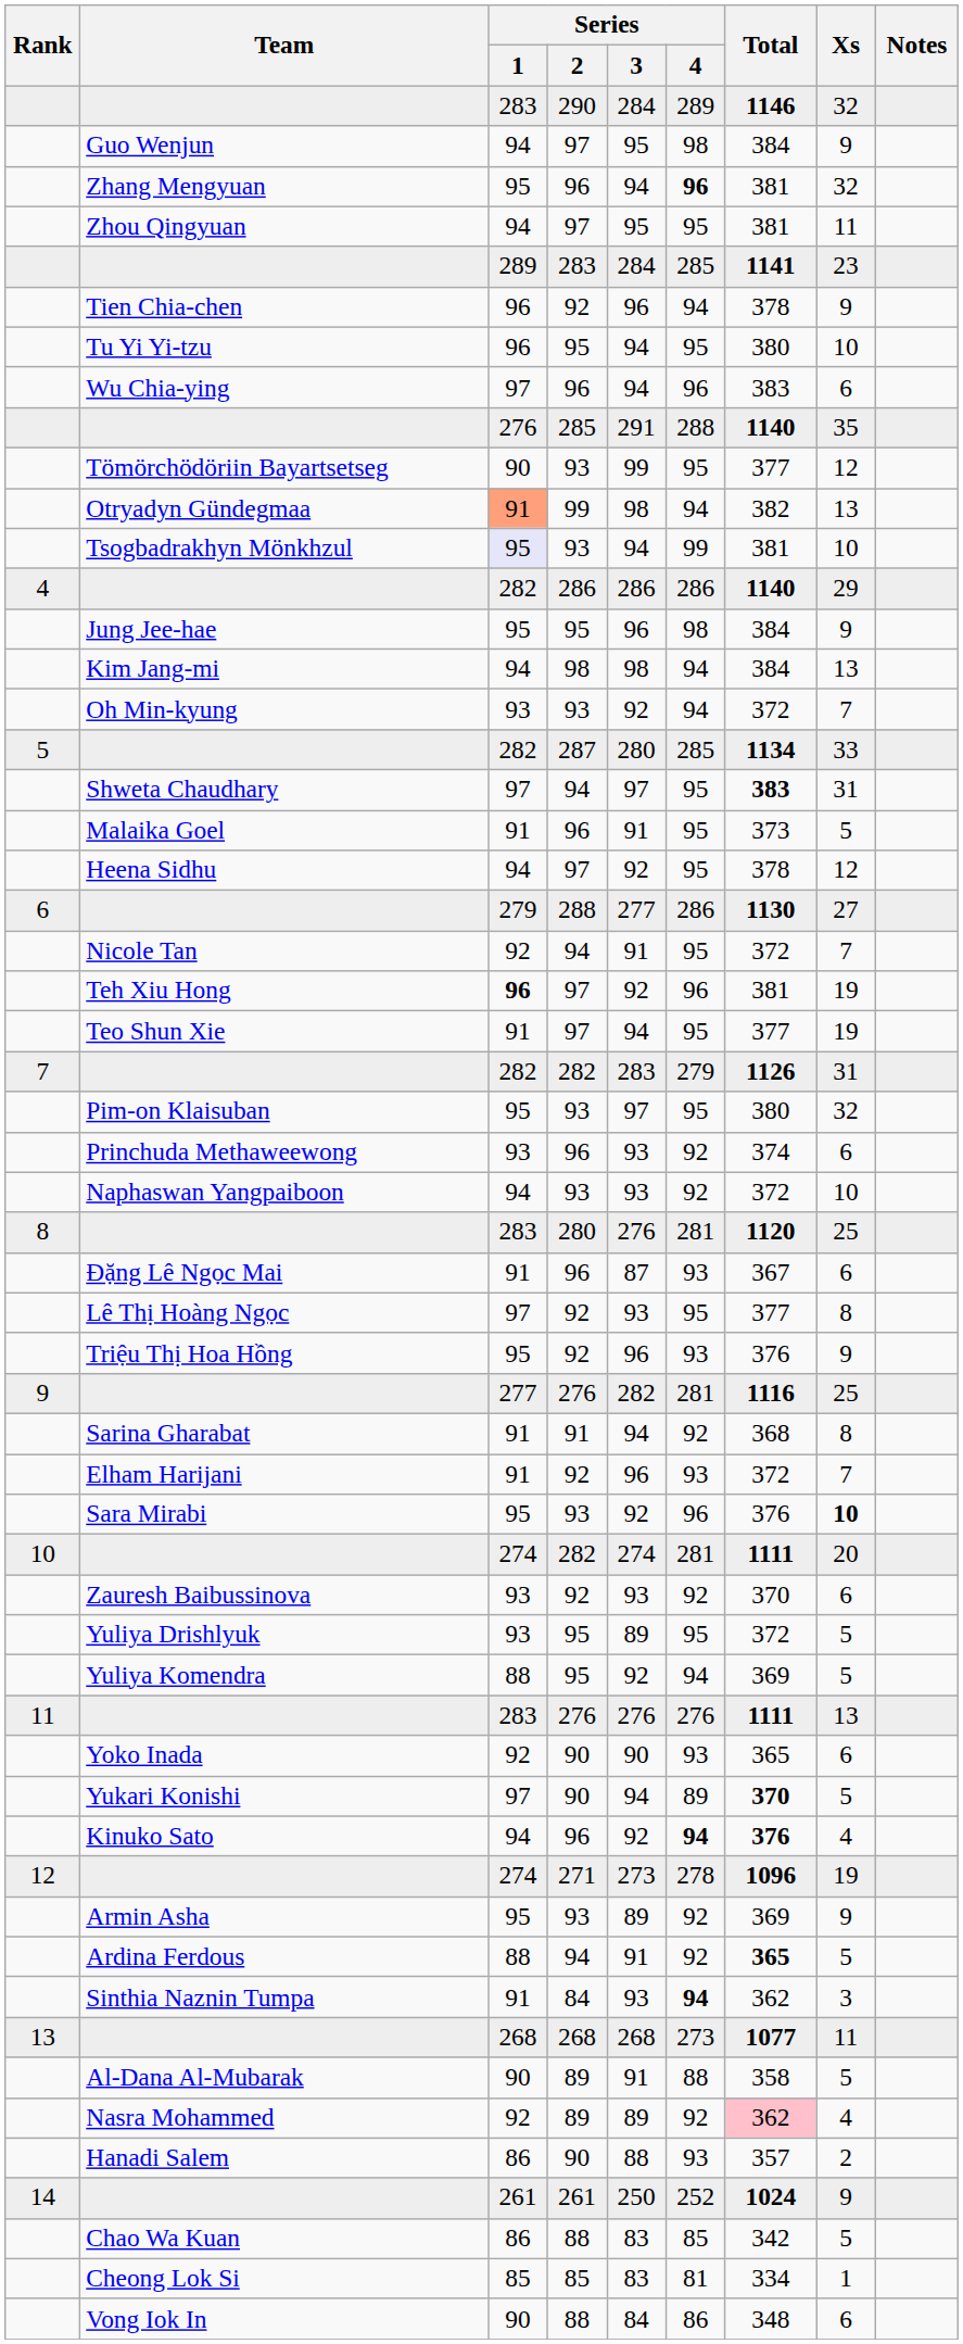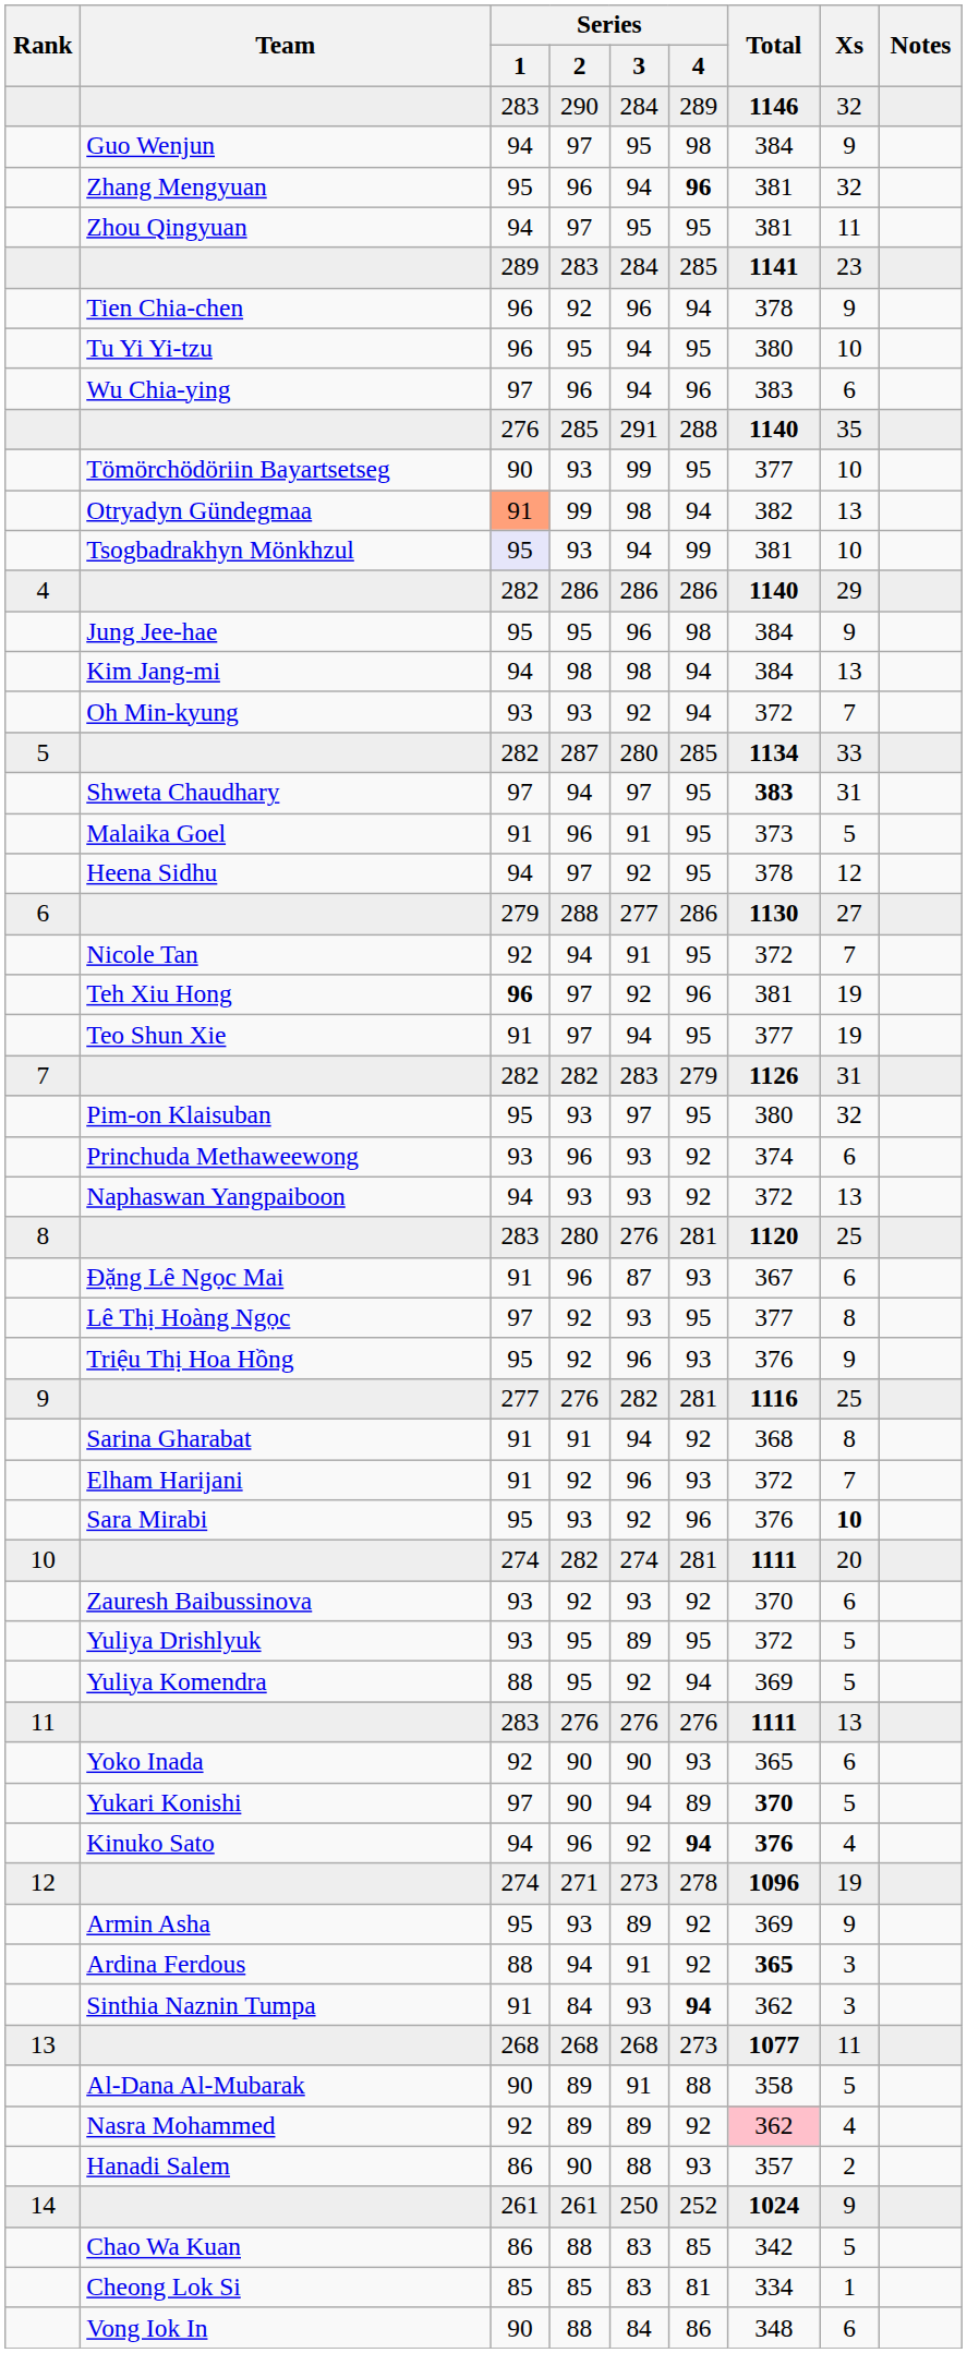 <table class="wikitable" style="text-align:center">
 <tr>
 <th rowspan=2 width=40>Rank</th>
 <th rowspan=2 width=250>Team</th>
 <th colspan=4>Series</th>
 <th rowspan=2 width=50>Total</th>
 <th rowspan=2 width=30>Xs</th>
 <th rowspan=2 width=45>Notes</th>
 </tr>
 <tr>
 <th width=30>1</th>
 <th width=30>2</th>
 <th width=30>3</th>
 <th width=30>4</th>
 </tr>
 <tr bgcolor=eeeeee>
 <td></td>
 <td align=left></td>
 <td>283</td>
 <td>290</td>
 <td>284</td>
 <td>289</td>
 <td><strong>1146</strong></td>
 <td>32</td>
 <td></td>
 </tr>
 <tr>
 <td></td>
 <td align=left><a href='#'>Guo Wenjun</a></td>
 <td>94</td>
 <td>97</td>
 <td>95</td>
 <td>98</td>
 <td>384</td>
 <td>9</td>
 <td></td>
 </tr>
 <tr>
 <td></td>
 <td align=left><a href='#'>Zhang Mengyuan</a></td>
 <td>95</td>
 <td>96</td>
 <td>94</td>
 <td><strong>96</strong></td>
 <td>381</td>
 <td>32</td>
 <td></td>
 </tr>
 <tr>
 <td></td>
 <td align=left><a href='#'>Zhou Qingyuan</a></td>
 <td>94</td>
 <td>97</td>
 <td>95</td>
 <td>95</td>
 <td>381</td>
 <td>11</td>
 <td></td>
 </tr>
 <tr bgcolor=eeeeee>
 <td></td>
 <td align=left></td>
 <td>289</td>
 <td>283</td>
 <td>284</td>
 <td>285</td>
 <td><strong>1141</strong></td>
 <td>23</td>
 <td></td>
 </tr>
 <tr>
 <td></td>
 <td align=left><a href='#'>Tien Chia-chen</a></td>
 <td>96</td>
 <td>92</td>
 <td>96</td>
 <td>94</td>
 <td>378</td>
 <td>9</td>
 <td></td>
 </tr>
 <tr>
 <td></td>
 <td align=left><a href='#'>Tu Yi Yi-tzu</a></td>
 <td>96</td>
 <td>95</td>
 <td>94</td>
 <td>95</td>
 <td>380</td>
 <td>10</td>
 <td></td>
 </tr>
 <tr>
 <td></td>
 <td align=left><a href='#'>Wu Chia-ying</a></td>
 <td>97</td>
 <td>96</td>
 <td>94</td>
 <td>96</td>
 <td>383</td>
 <td>6</td>
 <td></td>
 </tr>
 <tr bgcolor=eeeeee>
 <td></td>
 <td align=left></td>
 <td>276</td>
 <td>285</td>
 <td>291</td>
 <td>288</td>
 <td><strong>1140</strong></td>
 <td>35</td>
 <td></td>
 </tr>
 <tr>
 <td></td>
 <td align=left><a href='#'>Tömörchödöriin Bayartsetseg</a></td>
 <td>90</td>
 <td>93</td>
 <td>99</td>
 <td>95</td>
 <td>377</td>
-<td>12</td>
+<td>10</td>
 <td></td>
 </tr>
 <tr>
 <td></td>
 <td align=left><a href='#'>Otryadyn Gündegmaa</a></td>
 <td style="background: lightsalmon;">91</td>
 <td>99</td>
 <td>98</td>
 <td>94</td>
 <td>382</td>
 <td>13</td>
 <td></td>
 </tr>
 <tr>
 <td></td>
 <td align=left><a href='#'>Tsogbadrakhyn Mönkhzul</a></td>
 <td style="background: lavender;">95</td>
 <td>93</td>
 <td>94</td>
 <td>99</td>
 <td>381</td>
 <td>10</td>
 <td></td>
 </tr>
 <tr bgcolor=eeeeee>
 <td>4</td>
 <td align=left></td>
 <td>282</td>
 <td>286</td>
 <td>286</td>
 <td>286</td>
 <td><strong>1140</strong></td>
 <td>29</td>
 <td></td>
 </tr>
 <tr>
 <td></td>
 <td align=left><a href='#'>Jung Jee-hae</a></td>
 <td>95</td>
 <td>95</td>
 <td>96</td>
 <td>98</td>
 <td>384</td>
 <td>9</td>
 <td></td>
 </tr>
 <tr>
 <td></td>
 <td align=left><a href='#'>Kim Jang-mi</a></td>
 <td>94</td>
 <td>98</td>
 <td>98</td>
 <td>94</td>
 <td>384</td>
 <td>13</td>
 <td></td>
 </tr>
 <tr>
 <td></td>
 <td align=left><a href='#'>Oh Min-kyung</a></td>
 <td>93</td>
 <td>93</td>
 <td>92</td>
 <td>94</td>
 <td>372</td>
 <td>7</td>
 <td></td>
 </tr>
 <tr bgcolor=eeeeee>
 <td>5</td>
 <td align=left></td>
 <td>282</td>
 <td>287</td>
 <td>280</td>
 <td>285</td>
 <td><strong>1134</strong></td>
 <td>33</td>
 <td></td>
 </tr>
 <tr>
 <td></td>
 <td align=left><a href='#'>Shweta Chaudhary</a></td>
 <td>97</td>
 <td>94</td>
 <td>97</td>
 <td>95</td>
 <td><strong>383</strong></td>
 <td>31</td>
 <td></td>
 </tr>
 <tr>
 <td></td>
 <td align=left><a href='#'>Malaika Goel</a></td>
 <td>91</td>
 <td>96</td>
 <td>91</td>
 <td>95</td>
 <td>373</td>
 <td>5</td>
 <td></td>
 </tr>
 <tr>
 <td></td>
 <td align=left><a href='#'>Heena Sidhu</a></td>
 <td>94</td>
 <td>97</td>
 <td>92</td>
 <td>95</td>
 <td>378</td>
 <td>12</td>
 <td></td>
 </tr>
 <tr bgcolor=eeeeee>
 <td>6</td>
 <td align=left></td>
 <td>279</td>
 <td>288</td>
 <td>277</td>
 <td>286</td>
 <td><strong>1130</strong></td>
 <td>27</td>
 <td></td>
 </tr>
 <tr>
 <td></td>
 <td align=left><a href='#'>Nicole Tan</a></td>
 <td>92</td>
 <td>94</td>
 <td>91</td>
 <td>95</td>
 <td>372</td>
 <td>7</td>
 <td></td>
 </tr>
 <tr>
 <td></td>
 <td align=left><a href='#'>Teh Xiu Hong</a></td>
 <td><strong>96</strong></td>
 <td>97</td>
 <td>92</td>
 <td>96</td>
 <td>381</td>
 <td>19</td>
 <td></td>
 </tr>
 <tr>
 <td></td>
 <td align=left><a href='#'>Teo Shun Xie</a></td>
 <td>91</td>
 <td>97</td>
 <td>94</td>
 <td>95</td>
 <td>377</td>
 <td>19</td>
 <td></td>
 </tr>
 <tr bgcolor=eeeeee>
 <td>7</td>
 <td align=left></td>
 <td>282</td>
 <td>282</td>
 <td>283</td>
 <td>279</td>
 <td><strong>1126</strong></td>
 <td>31</td>
 <td></td>
 </tr>
 <tr>
 <td></td>
 <td align=left><a href='#'>Pim-on Klaisuban</a></td>
 <td>95</td>
 <td>93</td>
 <td>97</td>
 <td>95</td>
 <td>380</td>
 <td>32</td>
 <td></td>
 </tr>
 <tr>
 <td></td>
 <td align=left><a href='#'>Princhuda Methaweewong</a></td>
 <td>93</td>
 <td>96</td>
 <td>93</td>
 <td>92</td>
 <td>374</td>
 <td>6</td>
 <td></td>
 </tr>
 <tr>
 <td></td>
 <td align=left><a href='#'>Naphaswan Yangpaiboon</a></td>
 <td>94</td>
 <td>93</td>
 <td>93</td>
 <td>92</td>
 <td>372</td>
-<td>10</td>
+<td>13</td>
 <td></td>
 </tr>
 <tr bgcolor=eeeeee>
 <td>8</td>
 <td align=left></td>
 <td>283</td>
 <td>280</td>
 <td>276</td>
 <td>281</td>
 <td><strong>1120</strong></td>
 <td>25</td>
 <td></td>
 </tr>
 <tr>
 <td></td>
 <td align=left><a href='#'>Đặng Lê Ngọc Mai</a></td>
 <td>91</td>
 <td>96</td>
 <td>87</td>
 <td>93</td>
 <td>367</td>
 <td>6</td>
 <td></td>
 </tr>
 <tr>
 <td></td>
 <td align=left><a href='#'>Lê Thị Hoàng Ngọc</a></td>
 <td>97</td>
 <td>92</td>
 <td>93</td>
 <td>95</td>
 <td>377</td>
 <td>8</td>
 <td></td>
 </tr>
 <tr>
 <td></td>
 <td align=left><a href='#'>Triệu Thị Hoa Hồng</a></td>
 <td>95</td>
 <td>92</td>
 <td>96</td>
 <td>93</td>
 <td>376</td>
 <td>9</td>
 <td></td>
 </tr>
 <tr bgcolor=eeeeee>
 <td>9</td>
 <td align=left></td>
 <td>277</td>
 <td>276</td>
 <td>282</td>
 <td>281</td>
 <td><strong>1116</strong></td>
 <td>25</td>
 <td></td>
 </tr>
 <tr>
 <td></td>
 <td align=left><a href='#'>Sarina Gharabat</a></td>
 <td>91</td>
 <td>91</td>
 <td>94</td>
 <td>92</td>
 <td>368</td>
 <td>8</td>
 <td></td>
 </tr>
 <tr>
 <td></td>
 <td align=left><a href='#'>Elham Harijani</a></td>
 <td>91</td>
 <td>92</td>
 <td>96</td>
 <td>93</td>
 <td>372</td>
 <td>7</td>
 <td></td>
 </tr>
 <tr>
 <td></td>
 <td align=left><a href='#'>Sara Mirabi</a></td>
 <td>95</td>
 <td>93</td>
 <td>92</td>
 <td>96</td>
 <td>376</td>
 <td><strong>10</strong></td>
 <td></td>
 </tr>
 <tr bgcolor=eeeeee>
 <td>10</td>
 <td align=left></td>
 <td>274</td>
 <td>282</td>
 <td>274</td>
 <td>281</td>
 <td><strong>1111</strong></td>
 <td>20</td>
 <td></td>
 </tr>
 <tr>
 <td></td>
 <td align=left><a href='#'>Zauresh Baibussinova</a></td>
 <td>93</td>
 <td>92</td>
 <td>93</td>
 <td>92</td>
 <td>370</td>
 <td>6</td>
 <td></td>
 </tr>
 <tr>
 <td></td>
 <td align=left><a href='#'>Yuliya Drishlyuk</a></td>
 <td>93</td>
 <td>95</td>
 <td>89</td>
 <td>95</td>
 <td>372</td>
 <td>5</td>
 <td></td>
 </tr>
 <tr>
 <td></td>
 <td align=left><a href='#'>Yuliya Komendra</a></td>
 <td>88</td>
 <td>95</td>
 <td>92</td>
 <td>94</td>
 <td>369</td>
 <td>5</td>
 <td></td>
 </tr>
 <tr bgcolor=eeeeee>
 <td>11</td>
 <td align=left></td>
 <td>283</td>
 <td>276</td>
 <td>276</td>
 <td>276</td>
 <td><strong>1111</strong></td>
 <td>13</td>
 <td></td>
 </tr>
 <tr>
 <td></td>
 <td align=left><a href='#'>Yoko Inada</a></td>
 <td>92</td>
 <td>90</td>
 <td>90</td>
 <td>93</td>
 <td>365</td>
 <td>6</td>
 <td></td>
 </tr>
 <tr>
 <td></td>
 <td align=left><a href='#'>Yukari Konishi</a></td>
 <td>97</td>
 <td>90</td>
 <td>94</td>
 <td>89</td>
 <td><strong>370</strong></td>
 <td>5</td>
 <td></td>
 </tr>
 <tr>
 <td></td>
 <td align=left><a href='#'>Kinuko Sato</a></td>
 <td>94</td>
 <td>96</td>
 <td>92</td>
 <td><strong>94</strong></td>
 <td><strong>376</strong></td>
 <td>4</td>
 <td></td>
 </tr>
 <tr bgcolor=eeeeee>
 <td>12</td>
 <td align=left></td>
 <td>274</td>
 <td>271</td>
 <td>273</td>
 <td>278</td>
 <td><strong>1096</strong></td>
 <td>19</td>
 <td></td>
 </tr>
 <tr>
 <td></td>
 <td align=left><a href='#'>Armin Asha</a></td>
 <td>95</td>
 <td>93</td>
 <td>89</td>
 <td>92</td>
 <td>369</td>
 <td>9</td>
 <td></td>
 </tr>
 <tr>
 <td></td>
 <td align=left><a href='#'>Ardina Ferdous</a></td>
 <td>88</td>
 <td>94</td>
 <td>91</td>
 <td>92</td>
 <td><strong>365</strong></td>
-<td>5</td>
+<td>3</td>
 <td></td>
 </tr>
 <tr>
 <td></td>
 <td align=left><a href='#'>Sinthia Naznin Tumpa</a></td>
 <td>91</td>
 <td>84</td>
 <td>93</td>
 <td><strong>94</strong></td>
 <td>362</td>
 <td>3</td>
 <td></td>
 </tr>
 <tr bgcolor=eeeeee>
 <td>13</td>
 <td align=left></td>
 <td>268</td>
 <td>268</td>
 <td>268</td>
 <td>273</td>
 <td><strong>1077</strong></td>
 <td>11</td>
 <td></td>
 </tr>
 <tr>
 <td></td>
 <td align=left><a href='#'>Al-Dana Al-Mubarak</a></td>
 <td>90</td>
 <td>89</td>
 <td>91</td>
 <td>88</td>
 <td>358</td>
 <td>5</td>
 <td></td>
 </tr>
 <tr>
 <td></td>
 <td align=left><a href='#'>Nasra Mohammed</a></td>
 <td>92</td>
 <td>89</td>
 <td>89</td>
 <td>92</td>
 <td style="background: pink;">362</td>
 <td>4</td>
 <td></td>
 </tr>
 <tr>
 <td></td>
 <td align=left><a href='#'>Hanadi Salem</a></td>
 <td>86</td>
 <td>90</td>
 <td>88</td>
 <td>93</td>
 <td>357</td>
 <td>2</td>
 <td></td>
 </tr>
 <tr bgcolor=eeeeee>
 <td>14</td>
 <td align=left></td>
 <td>261</td>
 <td>261</td>
 <td>250</td>
 <td>252</td>
 <td><strong>1024</strong></td>
 <td>9</td>
 <td></td>
 </tr>
 <tr>
 <td></td>
 <td align=left><a href='#'>Chao Wa Kuan</a></td>
 <td>86</td>
 <td>88</td>
 <td>83</td>
 <td>85</td>
 <td>342</td>
 <td>5</td>
 <td></td>
 </tr>
 <tr>
 <td></td>
 <td align=left><a href='#'>Cheong Lok Si</a></td>
 <td>85</td>
 <td>85</td>
 <td>83</td>
 <td>81</td>
 <td>334</td>
 <td>1</td>
 <td></td>
 </tr>
 <tr>
 <td></td>
 <td align=left><a href='#'>Vong Iok In</a></td>
 <td>90</td>
 <td>88</td>
 <td>84</td>
 <td>86</td>
 <td>348</td>
 <td>6</td>
 <td></td>
 </tr>
 </table>
